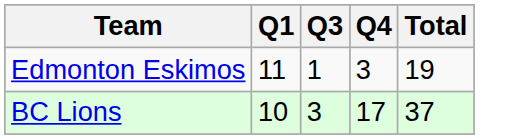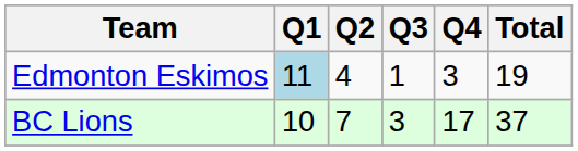 <table class="wikitable">
 <tr>
 <th>Team</th>
 <th>Q1</th>
+<th>Q2</th>
 <th>Q3</th>
 <th>Q4</th>
 <th>Total</th>
 </tr>
 <tr>
 <td><a href='#'>Edmonton Eskimos</a></td>
-<td>11</td>
+<td style="background: lightblue;">11</td>
+<td>4</td>
 <td>1</td>
 <td>3</td>
 <td>19</td>
 </tr>
 <tr style="background-color:#DDFFDD">
 <td><a href='#'>BC Lions</a></td>
 <td>10</td>
+<td>7</td>
 <td>3</td>
 <td>17</td>
 <td>37</td>
 </tr>
 </table>
